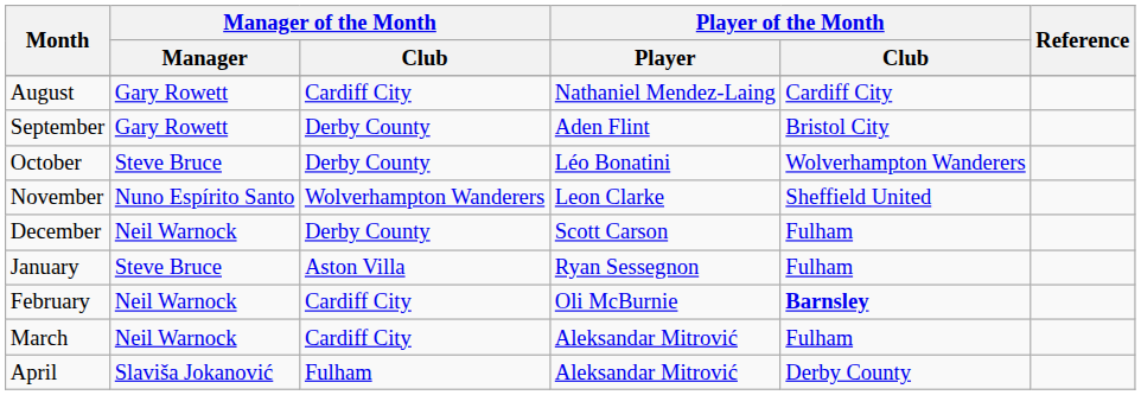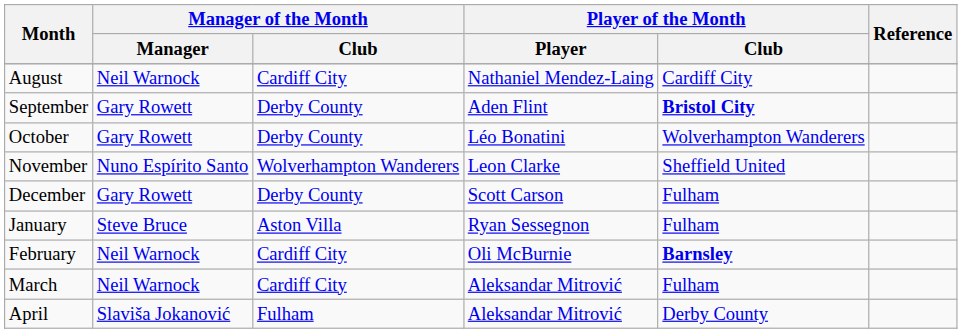 <table class="wikitable">
 <tr>
 <th rowspan="2">Month</th>
 <th colspan="2"><a href='#'>Manager of the Month</a></th>
 <th colspan="2"><a href='#'>Player of the Month</a></th>
 <th rowspan="2">Reference</th>
 </tr>
 <tr>
 <th>Manager</th>
 <th>Club</th>
 <th>Player</th>
 <th>Club</th>
 </tr>
 <tr>
 </tr>
 <tr>
 <td>August</td>
-<td> <a href='#'>Gary Rowett</a></td>
+<td> <a href='#'>Neil Warnock</a></td>
 <td><a href='#'>Cardiff City</a></td>
 <td> <a href='#'>Nathaniel Mendez-Laing</a></td>
 <td><a href='#'>Cardiff City</a></td>
 <td align=center></td>
 </tr>
 <tr>
 <td>September</td>
 <td> <a href='#'>Gary Rowett</a></td>
 <td><a href='#'>Derby County</a></td>
 <td> <a href='#'>Aden Flint</a></td>
-<td><a href='#'>Bristol City</a></td>
+<td><strong><a href='#'>Bristol City</a></strong></td>
 <td align=center></td>
 </tr>
 <tr>
 <td>October</td>
-<td> <a href='#'>Steve Bruce</a></td>
+<td> <a href='#'>Gary Rowett</a></td>
 <td><a href='#'>Derby County</a></td>
 <td> <a href='#'>Léo Bonatini</a></td>
 <td><a href='#'>Wolverhampton Wanderers</a></td>
 <td align=center></td>
 </tr>
 <tr>
 <td>November</td>
 <td> <a href='#'>Nuno Espírito Santo</a></td>
 <td><a href='#'>Wolverhampton Wanderers</a></td>
 <td> <a href='#'>Leon Clarke</a></td>
 <td><a href='#'>Sheffield United</a></td>
 <td align=center></td>
 </tr>
 <tr>
 <td>December</td>
-<td> <a href='#'>Neil Warnock</a></td>
+<td> <a href='#'>Gary Rowett</a></td>
 <td><a href='#'>Derby County</a></td>
 <td> <a href='#'>Scott Carson</a></td>
 <td><a href='#'>Fulham</a></td>
 <td align=center></td>
 </tr>
 <tr>
 <td>January</td>
 <td> <a href='#'>Steve Bruce</a></td>
 <td><a href='#'>Aston Villa</a></td>
 <td> <a href='#'>Ryan Sessegnon</a></td>
 <td><a href='#'>Fulham</a></td>
 <td align=center></td>
 </tr>
 <tr>
 <td>February</td>
 <td> <a href='#'>Neil Warnock</a></td>
 <td><a href='#'>Cardiff City</a></td>
 <td> <a href='#'>Oli McBurnie</a></td>
 <td><strong><a href='#'>Barnsley</a></strong></td>
 <td align=center></td>
 </tr>
 <tr>
 <td>March</td>
 <td> <a href='#'>Neil Warnock</a></td>
 <td><a href='#'>Cardiff City</a></td>
 <td> <a href='#'>Aleksandar Mitrović</a></td>
 <td><a href='#'>Fulham</a></td>
 <td align=center></td>
 </tr>
 <tr>
 <td>April</td>
 <td> <a href='#'>Slaviša Jokanović</a></td>
 <td><a href='#'>Fulham</a></td>
 <td> <a href='#'>Aleksandar Mitrović</a></td>
 <td><a href='#'>Derby County</a></td>
 <td align=center></td>
 </tr>
 </table>
